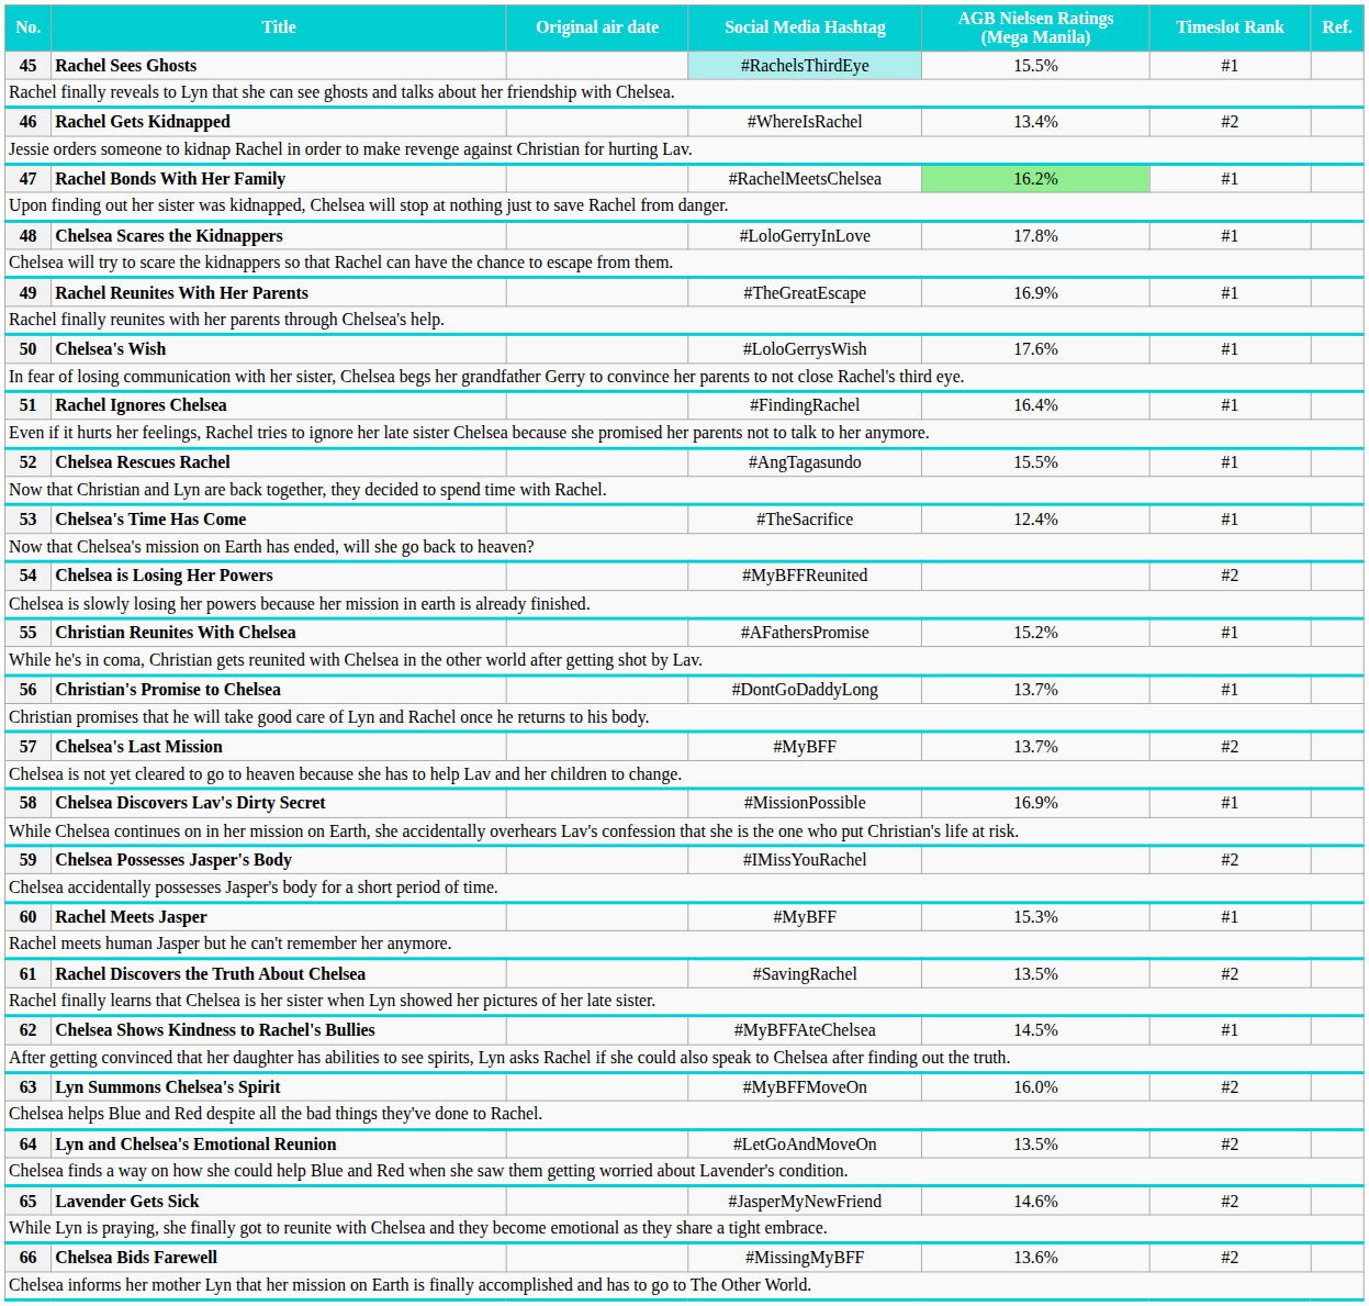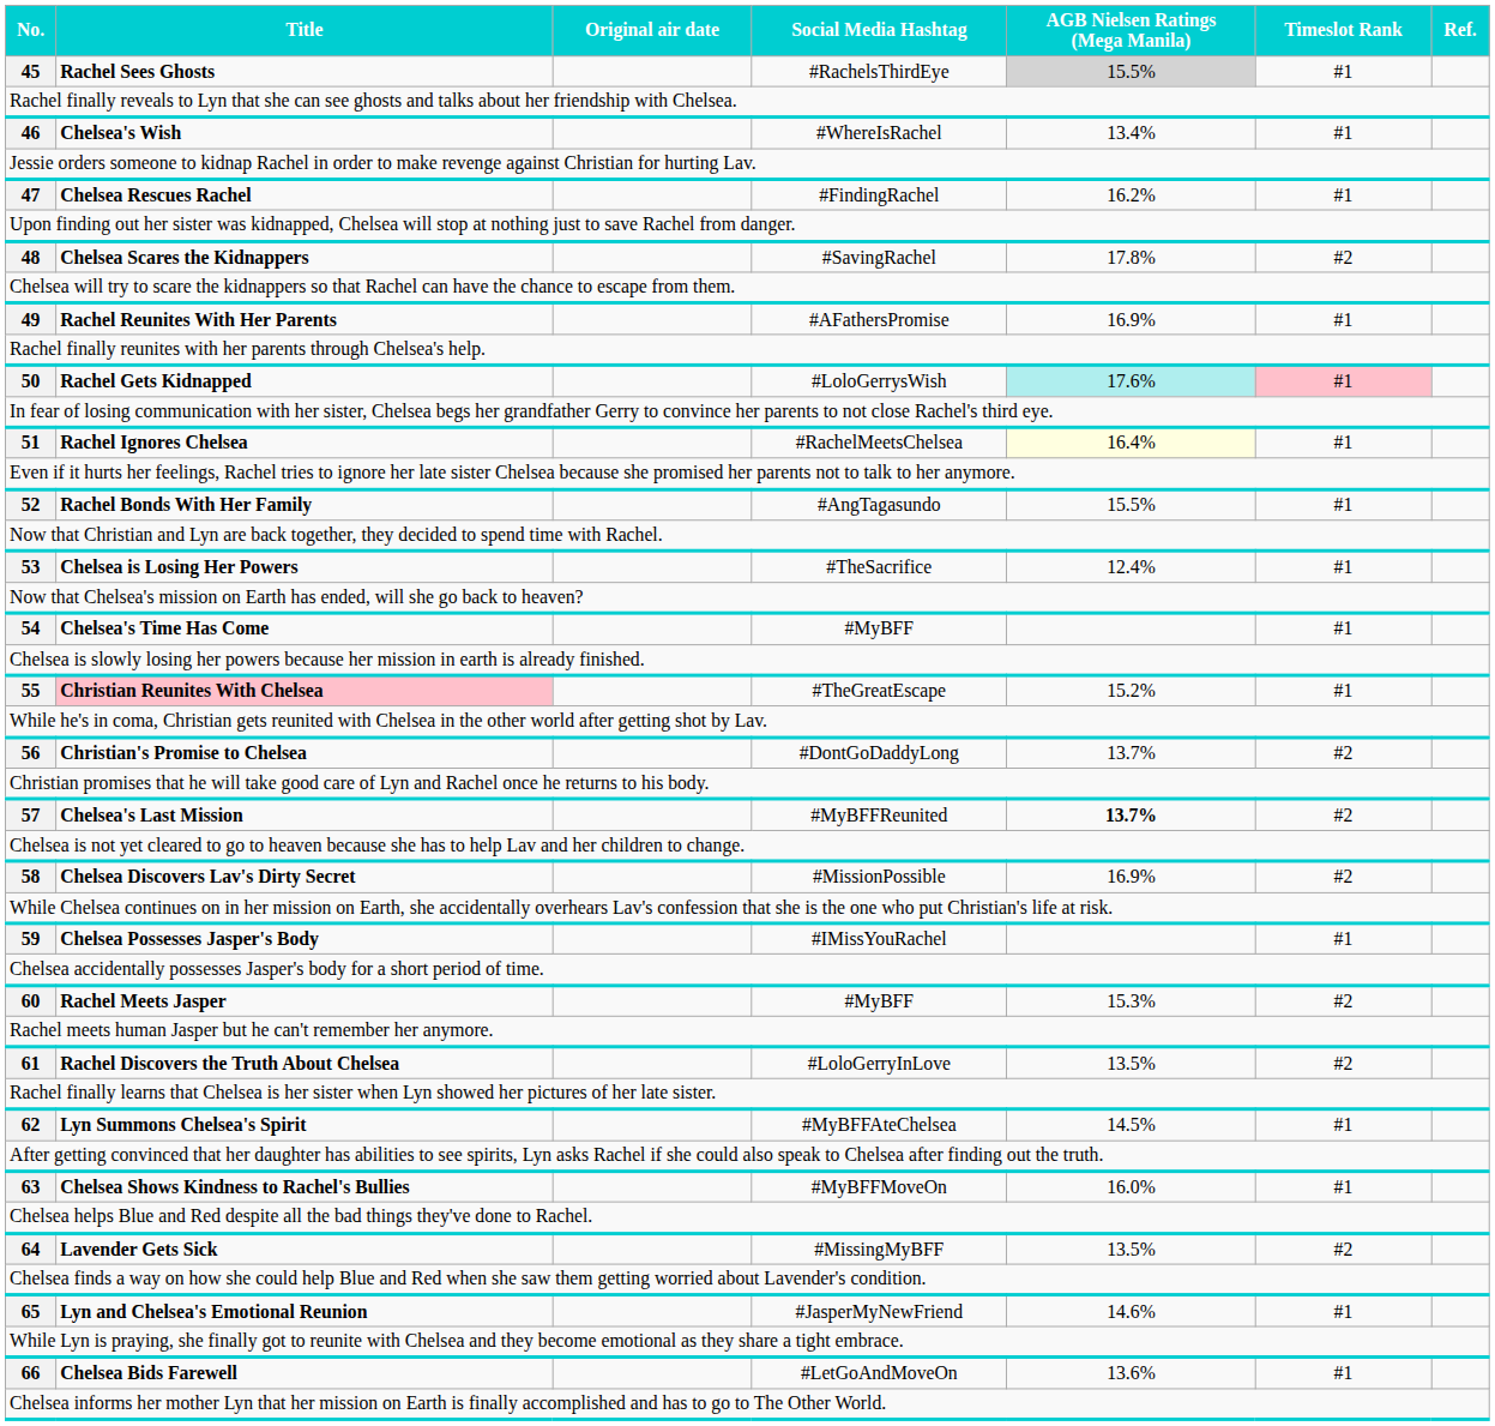 <table class="wikitable" style="text-align:center; font-size:100%; line-height:18px;" width="100%">
 <tr>
 <th style="background:#00CED1; color:#ffffff">No.</th>
 <th style="background:#00CED1; color:#ffffff">Title</th>
 <th style="background:#00CED1; color:#ffffff">Original air date</th>
 <th style="background:#00CED1; color:#ffffff">Social Media Hashtag</th>
 <th style="background:#00CED1; color:#ffffff">AGB Nielsen Ratings<br>(Mega Manila)</th>
 <th style="background:#00CED1; color:#ffffff">Timeslot Rank</th>
 <th style="background:#00CED1; color:#ffffff">Ref.</th>
 </tr>
 <tr>
 <th>45</th>
 <td align="left"><strong>Rachel Sees Ghosts</strong></td>
 <td></td>
-<td style="background: paleturquoise;">#RachelsThirdEye</td>
-<td>15.5%</td>
+<td>#RachelsThirdEye</td>
+<td style="background: lightgrey;">15.5%</td>
 <td>#1</td>
 <td></td>
 </tr>
 <tr>
 <td colspan = "7" style="text-align: left; border-bottom: 3px solid #00CED1;">Rachel finally reveals to Lyn that she can see ghosts and talks about her friendship with Chelsea.</td>
 </tr>
 <tr>
 <th>46</th>
-<td align="left"><strong>Rachel Gets Kidnapped</strong></td>
+<td align="left"><strong>Chelsea's Wish</strong></td>
 <td></td>
 <td>#WhereIsRachel</td>
 <td>13.4%</td>
-<td>#2</td>
+<td>#1</td>
 <td></td>
 </tr>
 <tr>
 <td colspan = "7" style="text-align: left; border-bottom: 3px solid #00CED1;">Jessie orders someone to kidnap Rachel in order to make revenge against Christian for hurting Lav.</td>
 </tr>
 <tr>
 <th>47</th>
-<td align="left"><strong>Rachel Bonds With Her Family</strong></td>
+<td align="left"><strong>Chelsea Rescues Rachel</strong></td>
 <td></td>
-<td>#RachelMeetsChelsea</td>
-<td style="background: lightgreen;">16.2%</td>
+<td>#FindingRachel</td>
+<td>16.2%</td>
 <td>#1</td>
 <td></td>
 </tr>
 <tr>
 <td colspan = "7" style="text-align: left; border-bottom: 3px solid #00CED1;">Upon finding out her sister was kidnapped, Chelsea will stop at nothing just to save Rachel from danger.</td>
 </tr>
 <tr>
 <th>48</th>
 <td align="left"><strong>Chelsea Scares the Kidnappers</strong></td>
 <td></td>
-<td>#LoloGerryInLove</td>
+<td>#SavingRachel</td>
 <td>17.8%</td>
-<td>#1</td>
+<td>#2</td>
 <td></td>
 </tr>
 <tr>
 <td colspan = "7" style="text-align: left; border-bottom: 3px solid #00CED1;">Chelsea will try to scare the kidnappers so that Rachel can have the chance to escape from them.</td>
 </tr>
 <tr>
 <th>49</th>
 <td align="left"><strong>Rachel Reunites With Her Parents</strong></td>
 <td></td>
-<td>#TheGreatEscape</td>
+<td>#AFathersPromise</td>
 <td>16.9%</td>
 <td>#1</td>
 <td></td>
 </tr>
 <tr>
 <td colspan = "7" style="text-align: left; border-bottom: 3px solid #00CED1;">Rachel finally reunites with her parents through Chelsea's help.</td>
 </tr>
 <tr>
 <th>50</th>
-<td align="left"><strong>Chelsea's Wish</strong></td>
+<td align="left"><strong>Rachel Gets Kidnapped</strong></td>
 <td></td>
 <td>#LoloGerrysWish</td>
-<td>17.6%</td>
-<td>#1</td>
+<td style="background: paleturquoise;">17.6%</td>
+<td style="background: pink;">#1</td>
 <td></td>
 </tr>
 <tr>
 <td colspan = "7" style="text-align: left; border-bottom: 3px solid #00CED1;">In fear of losing communication with her sister, Chelsea begs her grandfather Gerry to convince her parents to not close Rachel's third eye.</td>
 </tr>
 <tr>
 <th>51</th>
 <td align="left"><strong>Rachel Ignores Chelsea</strong></td>
 <td></td>
-<td>#FindingRachel</td>
-<td>16.4%</td>
+<td>#RachelMeetsChelsea</td>
+<td style="background: lightyellow;">16.4%</td>
 <td>#1</td>
 <td></td>
 </tr>
 <tr>
 <td colspan = "7" style="text-align: left; border-bottom: 3px solid #00CED1;">Even if it hurts her feelings, Rachel tries to ignore her late sister Chelsea because she promised her parents not to talk to her anymore.</td>
 </tr>
 <tr>
 <th>52</th>
-<td align="left"><strong>Chelsea Rescues Rachel</strong></td>
+<td align="left"><strong>Rachel Bonds With Her Family</strong></td>
 <td></td>
 <td>#AngTagasundo</td>
 <td>15.5%</td>
 <td>#1</td>
 <td></td>
 </tr>
 <tr>
 <td colspan = "7" style="text-align: left; border-bottom: 3px solid #00CED1;">Now that Christian and Lyn are back together, they decided to spend time with Rachel.</td>
 </tr>
 <tr>
 <th>53</th>
-<td align="left"><strong>Chelsea's Time Has Come</strong></td>
+<td align="left"><strong>Chelsea is Losing Her Powers</strong></td>
 <td></td>
 <td>#TheSacrifice</td>
 <td>12.4%</td>
 <td>#1</td>
 <td></td>
 </tr>
 <tr>
 <td colspan = "7" style="text-align: left; border-bottom: 3px solid #00CED1;">Now that Chelsea's mission on Earth has ended, will she go back to heaven?</td>
 </tr>
 <tr>
 <th>54</th>
-<td align="left"><strong>Chelsea is Losing Her Powers</strong></td>
+<td align="left"><strong>Chelsea's Time Has Come</strong></td>
 <td></td>
-<td>#MyBFFReunited</td>
+<td>#MyBFF</td>
 <td></td>
-<td>#2</td>
+<td>#1</td>
 <td></td>
 </tr>
 <tr>
 <td colspan = "7" style="text-align: left; border-bottom: 3px solid #00CED1;">Chelsea is slowly losing her powers because her mission in earth is already finished.</td>
 </tr>
 <tr>
 <th>55</th>
-<td align="left"><strong>Christian Reunites With Chelsea</strong></td>
+<td align="left" style="background: pink;"><strong>Christian Reunites With Chelsea</strong></td>
 <td></td>
-<td>#AFathersPromise</td>
+<td>#TheGreatEscape</td>
 <td>15.2%</td>
 <td>#1</td>
 <td></td>
 </tr>
 <tr>
 <td colspan = "7" style="text-align: left; border-bottom: 3px solid #00CED1;">While he's in coma, Christian gets reunited with Chelsea in the other world after getting shot by Lav.</td>
 </tr>
 <tr>
 <th>56</th>
 <td align="left"><strong>Christian's Promise to Chelsea</strong></td>
 <td></td>
 <td>#DontGoDaddyLong</td>
 <td>13.7%</td>
-<td>#1</td>
+<td>#2</td>
 <td></td>
 </tr>
 <tr>
 <td colspan = "7" style="text-align: left; border-bottom: 3px solid #00CED1;">Christian promises that he will take good care of Lyn and Rachel once he returns to his body.</td>
 </tr>
 <tr>
 <th>57</th>
 <td align="left"><strong>Chelsea's Last Mission</strong></td>
 <td></td>
-<td>#MyBFF</td>
-<td>13.7%</td>
+<td>#MyBFFReunited</td>
+<td><strong>13.7%</strong></td>
 <td>#2</td>
 <td></td>
 </tr>
 <tr>
 <td colspan = "7" style="text-align: left; border-bottom: 3px solid #00CED1;">Chelsea is not yet cleared to go to heaven because she has to help Lav and her children to change.</td>
 </tr>
 <tr>
 <th>58</th>
 <td align="left"><strong>Chelsea Discovers Lav's Dirty Secret</strong></td>
 <td></td>
 <td>#MissionPossible</td>
 <td>16.9%</td>
-<td>#1</td>
+<td>#2</td>
 <td></td>
 </tr>
 <tr>
 <td colspan = "7" style="text-align: left; border-bottom: 3px solid #00CED1;">While Chelsea continues on in her mission on Earth, she accidentally overhears Lav's confession that she is the one who put Christian's life at risk.</td>
 </tr>
 <tr>
 <th>59</th>
 <td align="left"><strong>Chelsea Possesses Jasper's Body</strong></td>
 <td></td>
 <td>#IMissYouRachel</td>
 <td></td>
-<td>#2</td>
+<td>#1</td>
 <td></td>
 </tr>
 <tr>
 <td colspan = "7" style="text-align: left; border-bottom: 3px solid #00CED1;">Chelsea accidentally possesses Jasper's body for a short period of time.</td>
 </tr>
 <tr>
 <th>60</th>
 <td align="left"><strong>Rachel Meets Jasper</strong></td>
 <td></td>
 <td>#MyBFF</td>
 <td>15.3%</td>
-<td>#1</td>
+<td>#2</td>
 <td></td>
 </tr>
 <tr>
 <td colspan = "7" style="text-align: left; border-bottom: 3px solid #00CED1;">Rachel meets human Jasper but he can't remember her anymore.</td>
 </tr>
 <tr>
 <th>61</th>
 <td align="left"><strong>Rachel Discovers the Truth About Chelsea</strong></td>
 <td></td>
-<td>#SavingRachel</td>
+<td>#LoloGerryInLove</td>
 <td>13.5%</td>
 <td>#2</td>
 <td></td>
 </tr>
 <tr>
 <td colspan = "7" style="text-align: left; border-bottom: 3px solid #00CED1;">Rachel finally learns that Chelsea is her sister when Lyn showed her pictures of her late sister.</td>
 </tr>
 <tr>
 <th>62</th>
-<td align="left"><strong>Chelsea Shows Kindness to Rachel's Bullies</strong></td>
+<td align="left"><strong>Lyn Summons Chelsea's Spirit</strong></td>
 <td></td>
 <td>#MyBFFAteChelsea</td>
 <td>14.5%</td>
 <td>#1</td>
 <td></td>
 </tr>
 <tr>
 <td colspan = "7" style="text-align: left; border-bottom: 3px solid #00CED1;">After getting convinced that her daughter has abilities to see spirits, Lyn asks Rachel if she could also speak to Chelsea after finding out the truth.</td>
 </tr>
 <tr>
 <th>63</th>
-<td align="left"><strong>Lyn Summons Chelsea's Spirit</strong></td>
+<td align="left"><strong>Chelsea Shows Kindness to Rachel's Bullies</strong></td>
 <td></td>
 <td>#MyBFFMoveOn</td>
 <td>16.0%</td>
-<td>#2</td>
+<td>#1</td>
 <td></td>
 </tr>
 <tr>
 <td colspan = "7" style="text-align: left; border-bottom: 3px solid #00CED1;">Chelsea helps Blue and Red despite all the bad things they've done to Rachel.</td>
 </tr>
 <tr>
 <th>64</th>
-<td align="left"><strong>Lyn and Chelsea's Emotional Reunion</strong></td>
+<td align="left"><strong>Lavender Gets Sick</strong></td>
 <td></td>
-<td>#LetGoAndMoveOn</td>
+<td>#MissingMyBFF</td>
 <td>13.5%</td>
 <td>#2</td>
 <td></td>
 </tr>
 <tr>
 <td colspan = "7" style="text-align: left; border-bottom: 3px solid #00CED1;">Chelsea finds a way on how she could help Blue and Red when she saw them getting worried about Lavender's condition.</td>
 </tr>
 <tr>
 <th>65</th>
-<td align="left"><strong>Lavender Gets Sick</strong></td>
+<td align="left"><strong>Lyn and Chelsea's Emotional Reunion</strong></td>
 <td></td>
 <td>#JasperMyNewFriend</td>
 <td>14.6%</td>
-<td>#2</td>
+<td>#1</td>
 <td></td>
 </tr>
 <tr>
 <td colspan = "7" style="text-align: left; border-bottom: 3px solid #00CED1;">While Lyn is praying, she finally got to reunite with Chelsea and they become emotional as they share a tight embrace.</td>
 </tr>
 <tr>
 <th>66</th>
 <td align="left"><strong>Chelsea Bids Farewell</strong></td>
 <td></td>
-<td>#MissingMyBFF</td>
+<td>#LetGoAndMoveOn</td>
 <td>13.6%</td>
-<td>#2</td>
+<td>#1</td>
 <td></td>
 </tr>
 <tr>
 <td colspan = "7" style="text-align: left; border-bottom: 3px solid #00CED1;">Chelsea informs her mother Lyn that her mission on Earth is finally accomplished and has to go to The Other World.</td>
 </tr>
 </table>
